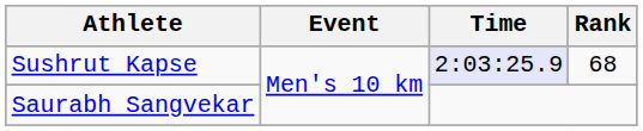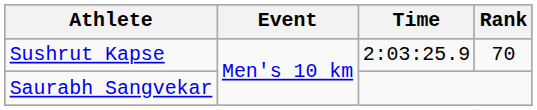 <table class="wikitable" style="font-size:90%;">
 <tr>
 <th>Athlete</th>
 <th>Event</th>
 <th>Time</th>
 <th>Rank</th>
 </tr>
 <tr align=center>
 <td align=left><a href='#'>Sushrut Kapse</a></td>
 <td align=left rowspan=2><a href='#'>Men's 10 km</a></td>
-<td style="background: lavender;">2:03:25.9</td>
-<td>68</td>
+<td>2:03:25.9</td>
+<td>70</td>
 </tr>
 <tr align=center>
 <td align=left><a href='#'>Saurabh Sangvekar</a></td>
 <td colspan=2></td>
 </tr>
 </table>
